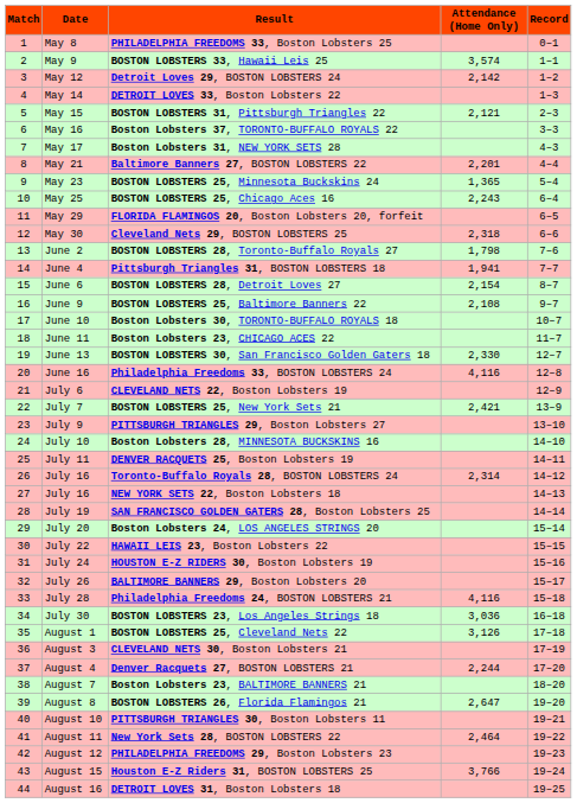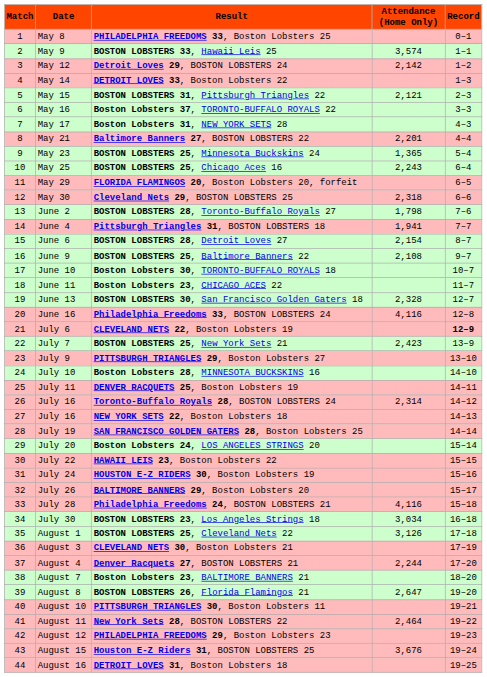 <table class="wikitable" style="text-align:left">
 <tr>
 <th style="background:#FF4500;" width="25px">Match</th>
 <th style="background:#FF4500;" width="75px">Date</th>
 <th style="background:#FF4500;" width="400px">Result</th>
 <th style="background:#FF4500;" width="100px">Attendance<br>(Home Only)</th>
 <th style="background:#FF4500;" width="25px">Record</th>
 </tr>
 <tr bgcolor="FFBBBB">
 <td style="text-align:center">1</td>
 <td>May 8</td>
 <td><strong><a href='#'>PHILADELPHIA FREEDOMS</a> 33</strong>, Boston Lobsters 25</td>
 <td></td>
 <td style="text-align:center">0–1</td>
 </tr>
 <tr bgcolor="CCFFCC">
 <td style="text-align:center">2</td>
 <td>May 9</td>
 <td><strong>BOSTON LOBSTERS 33</strong>, <a href='#'>Hawaii Leis</a> 25</td>
 <td style="text-align:center">3,574</td>
 <td style="text-align:center">1–1</td>
 </tr>
 <tr bgcolor="FFBBBB">
 <td style="text-align:center">3</td>
 <td>May 12</td>
 <td><strong><a href='#'>Detroit Loves</a> 29</strong>, BOSTON LOBSTERS 24</td>
 <td style="text-align:center">2,142</td>
 <td style="text-align:center">1–2</td>
 </tr>
 <tr bgcolor="FFBBBB">
 <td style="text-align:center">4</td>
 <td>May 14</td>
 <td><strong><a href='#'>DETROIT LOVES</a> 33</strong>, Boston Lobsters 22</td>
 <td></td>
 <td style="text-align:center">1–3</td>
 </tr>
 <tr bgcolor="CCFFCC">
 <td style="text-align:center">5</td>
 <td>May 15</td>
 <td><strong>BOSTON LOBSTERS 31</strong>, <a href='#'>Pittsburgh Triangles</a> 22</td>
 <td style="text-align:center">2,121</td>
 <td style="text-align:center">2–3</td>
 </tr>
 <tr bgcolor="CCFFCC">
 <td style="text-align:center">6</td>
 <td>May 16</td>
 <td><strong>Boston Lobsters 37</strong>, <a href='#'>TORONTO-BUFFALO ROYALS</a> 22</td>
 <td></td>
 <td style="text-align:center">3–3</td>
 </tr>
 <tr bgcolor="CCFFCC">
 <td style="text-align:center">7</td>
 <td>May 17</td>
 <td><strong>Boston Lobsters 31</strong>, <a href='#'>NEW YORK SETS</a> 28</td>
 <td></td>
 <td style="text-align:center">4–3</td>
 </tr>
 <tr bgcolor="FFBBBB">
 <td style="text-align:center">8</td>
 <td>May 21</td>
 <td><strong><a href='#'>Baltimore Banners</a> 27</strong>, BOSTON LOBSTERS 22</td>
 <td style="text-align:center">2,201</td>
 <td style="text-align:center">4–4</td>
 </tr>
 <tr bgcolor="CCFFCC">
 <td style="text-align:center">9</td>
 <td>May 23</td>
 <td><strong>BOSTON LOBSTERS 25</strong>, <a href='#'>Minnesota Buckskins</a> 24</td>
 <td style="text-align:center">1,365</td>
 <td style="text-align:center">5–4</td>
 </tr>
 <tr bgcolor="CCFFCC">
 <td style="text-align:center">10</td>
 <td>May 25</td>
 <td><strong>BOSTON LOBSTERS 25</strong>, <a href='#'>Chicago Aces</a> 16</td>
 <td style="text-align:center">2,243</td>
 <td style="text-align:center">6–4</td>
 </tr>
 <tr bgcolor="FFBBBB">
 <td style="text-align:center">11</td>
 <td>May 29</td>
 <td><strong><a href='#'>FLORIDA FLAMINGOS</a> 20</strong>, Boston Lobsters 20, forfeit</td>
 <td></td>
 <td style="text-align:center">6–5</td>
 </tr>
 <tr bgcolor="FFBBBB">
 <td style="text-align:center">12</td>
 <td>May 30</td>
 <td><strong><a href='#'>Cleveland Nets</a> 29</strong>, BOSTON LOBSTERS 25</td>
 <td style="text-align:center">2,318</td>
 <td style="text-align:center">6–6</td>
 </tr>
 <tr bgcolor="CCFFCC">
 <td style="text-align:center">13</td>
 <td>June 2</td>
 <td><strong>BOSTON LOBSTERS 28</strong>, <a href='#'>Toronto-Buffalo Royals</a> 27</td>
 <td style="text-align:center">1,798</td>
 <td style="text-align:center">7–6</td>
 </tr>
 <tr bgcolor="FFBBBB">
 <td style="text-align:center">14</td>
 <td>June 4</td>
 <td><strong><a href='#'>Pittsburgh Triangles</a> 31</strong>, BOSTON LOBSTERS 18</td>
 <td style="text-align:center">1,941</td>
 <td style="text-align:center">7–7</td>
 </tr>
 <tr bgcolor="CCFFCC">
 <td style="text-align:center">15</td>
 <td>June 6</td>
 <td><strong>BOSTON LOBSTERS 28</strong>, <a href='#'>Detroit Loves</a> 27</td>
 <td style="text-align:center">2,154</td>
 <td style="text-align:center">8–7</td>
 </tr>
 <tr bgcolor="CCFFCC">
 <td style="text-align:center">16</td>
 <td>June 9</td>
 <td><strong>BOSTON LOBSTERS 25</strong>, <a href='#'>Baltimore Banners</a> 22</td>
 <td style="text-align:center">2,108</td>
 <td style="text-align:center">9–7</td>
 </tr>
 <tr bgcolor="CCFFCC">
 <td style="text-align:center">17</td>
 <td>June 10</td>
 <td><strong>Boston Lobsters 30</strong>, <a href='#'>TORONTO-BUFFALO ROYALS</a> 18</td>
 <td></td>
 <td style="text-align:center">10–7</td>
 </tr>
 <tr bgcolor="CCFFCC">
 <td style="text-align:center">18</td>
 <td>June 11</td>
 <td><strong>Boston Lobsters 23</strong>, <a href='#'>CHICAGO ACES</a> 22</td>
 <td></td>
 <td style="text-align:center">11–7</td>
 </tr>
 <tr bgcolor="CCFFCC">
 <td style="text-align:center">19</td>
 <td>June 13</td>
 <td><strong>BOSTON LOBSTERS 30</strong>, <a href='#'>San Francisco Golden Gaters</a> 18</td>
-<td style="text-align:center">2,330</td>
+<td style="text-align:center">2,328</td>
 <td style="text-align:center">12–7</td>
 </tr>
 <tr bgcolor="FFBBBB">
 <td style="text-align:center">20</td>
 <td>June 16</td>
 <td><strong><a href='#'>Philadelphia Freedoms</a> 33</strong>, BOSTON LOBSTERS 24</td>
 <td style="text-align:center">4,116</td>
 <td style="text-align:center">12–8</td>
 </tr>
 <tr bgcolor="FFBBBB">
 <td style="text-align:center">21</td>
 <td>July 6</td>
 <td><strong><a href='#'>CLEVELAND NETS</a> 22</strong>, Boston Lobsters 19</td>
 <td></td>
-<td style="text-align:center">12–9</td>
+<td style="text-align:center"><strong>12–9</strong></td>
 </tr>
 <tr bgcolor="CCFFCC">
 <td style="text-align:center">22</td>
 <td>July 7</td>
 <td><strong>BOSTON LOBSTERS 25</strong>, <a href='#'>New York Sets</a> 21</td>
-<td style="text-align:center">2,421</td>
+<td style="text-align:center">2,423</td>
 <td style="text-align:center">13–9</td>
 </tr>
 <tr bgcolor="FFBBBB">
 <td style="text-align:center">23</td>
 <td>July 9</td>
 <td><strong><a href='#'>PITTSBURGH TRIANGLES</a> 29</strong>, Boston Lobsters 27</td>
 <td></td>
 <td style="text-align:center">13–10</td>
 </tr>
 <tr bgcolor="CCFFCC">
 <td style="text-align:center">24</td>
 <td>July 10</td>
 <td><strong>Boston Lobsters 28</strong>, <a href='#'>MINNESOTA BUCKSKINS</a> 16</td>
 <td></td>
 <td style="text-align:center">14–10</td>
 </tr>
 <tr bgcolor="FFBBBB">
 <td style="text-align:center">25</td>
 <td>July 11</td>
 <td><strong><a href='#'>DENVER RACQUETS</a> 25</strong>, Boston Lobsters 19</td>
 <td></td>
 <td style="text-align:center">14–11</td>
 </tr>
 <tr bgcolor="FFBBBB">
 <td style="text-align:center">26</td>
 <td>July 16</td>
 <td><strong><a href='#'>Toronto-Buffalo Royals</a> 28</strong>, BOSTON LOBSTERS 24</td>
 <td style="text-align:center">2,314</td>
 <td style="text-align:center">14–12</td>
 </tr>
 <tr bgcolor="FFBBBB">
 <td style="text-align:center">27</td>
 <td>July 16</td>
 <td><strong><a href='#'>NEW YORK SETS</a> 22</strong>, Boston Lobsters 18</td>
 <td></td>
 <td style="text-align:center">14–13</td>
 </tr>
 <tr bgcolor="FFBBBB">
 <td style="text-align:center">28</td>
 <td>July 19</td>
 <td><strong><a href='#'>SAN FRANCISCO GOLDEN GATERS</a> 28</strong>, Boston Lobsters 25</td>
 <td></td>
 <td style="text-align:center">14–14</td>
 </tr>
 <tr bgcolor="CCFFCC">
 <td style="text-align:center">29</td>
 <td>July 20</td>
 <td><strong>Boston Lobsters 24</strong>, <a href='#'>LOS ANGELES STRINGS</a> 20</td>
 <td></td>
 <td style="text-align:center">15–14</td>
 </tr>
 <tr bgcolor="FFBBBB">
 <td style="text-align:center">30</td>
 <td>July 22</td>
 <td><strong><a href='#'>HAWAII LEIS</a> 23</strong>, Boston Lobsters 22</td>
 <td></td>
 <td style="text-align:center">15–15</td>
 </tr>
 <tr bgcolor="FFBBBB">
 <td style="text-align:center">31</td>
 <td>July 24</td>
 <td><strong><a href='#'>HOUSTON E-Z RIDERS</a> 30</strong>, Boston Lobsters 19</td>
 <td></td>
 <td style="text-align:center">15–16</td>
 </tr>
 <tr bgcolor="FFBBBB">
 <td style="text-align:center">32</td>
 <td>July 26</td>
 <td><strong><a href='#'>BALTIMORE BANNERS</a> 29</strong>, Boston Lobsters 20</td>
 <td></td>
 <td style="text-align:center">15–17</td>
 </tr>
 <tr bgcolor="FFBBBB">
 <td style="text-align:center">33</td>
 <td>July 28</td>
 <td><strong><a href='#'>Philadelphia Freedoms</a> 24</strong>, BOSTON LOBSTERS 21</td>
 <td style="text-align:center">4,116</td>
 <td style="text-align:center">15–18</td>
 </tr>
 <tr bgcolor="CCFFCC">
 <td style="text-align:center">34</td>
 <td>July 30</td>
 <td><strong>BOSTON LOBSTERS 23</strong>, <a href='#'>Los Angeles Strings</a> 18</td>
-<td style="text-align:center">3,036</td>
+<td style="text-align:center">3,034</td>
 <td style="text-align:center">16–18</td>
 </tr>
 <tr bgcolor="CCFFCC">
 <td style="text-align:center">35</td>
 <td>August 1</td>
 <td><strong>BOSTON LOBSTERS 25</strong>, <a href='#'>Cleveland Nets</a> 22</td>
 <td style="text-align:center">3,126</td>
 <td style="text-align:center">17–18</td>
 </tr>
 <tr bgcolor="FFBBBB">
 <td style="text-align:center">36</td>
 <td>August 3</td>
 <td><strong><a href='#'>CLEVELAND NETS</a> 30</strong>, Boston Lobsters 21</td>
 <td></td>
 <td style="text-align:center">17–19</td>
 </tr>
 <tr bgcolor="FFBBBB">
 <td style="text-align:center">37</td>
 <td>August 4</td>
 <td><strong><a href='#'>Denver Racquets</a> 27</strong>, BOSTON LOBSTERS 21</td>
 <td style="text-align:center">2,244</td>
 <td style="text-align:center">17–20</td>
 </tr>
 <tr bgcolor="CCFFCC">
 <td style="text-align:center">38</td>
 <td>August 7</td>
 <td><strong>Boston Lobsters 23</strong>, <a href='#'>BALTIMORE BANNERS</a> 21</td>
 <td></td>
 <td style="text-align:center">18–20</td>
 </tr>
 <tr bgcolor="CCFFCC">
 <td style="text-align:center">39</td>
 <td>August 8</td>
 <td><strong>BOSTON LOBSTERS 26</strong>, <a href='#'>Florida Flamingos</a> 21</td>
 <td style="text-align:center">2,647</td>
 <td style="text-align:center">19–20</td>
 </tr>
 <tr bgcolor="FFBBBB">
 <td style="text-align:center">40</td>
 <td>August 10</td>
 <td><strong><a href='#'>PITTSBURGH TRIANGLES</a> 30</strong>, Boston Lobsters 11</td>
 <td></td>
 <td style="text-align:center">19–21</td>
 </tr>
 <tr bgcolor="FFBBBB">
 <td style="text-align:center">41</td>
 <td>August 11</td>
 <td><strong><a href='#'>New York Sets</a> 28</strong>, BOSTON LOBSTERS 22</td>
 <td style="text-align:center">2,464</td>
 <td style="text-align:center">19–22</td>
 </tr>
 <tr bgcolor="FFBBBB">
 <td style="text-align:center">42</td>
 <td>August 12</td>
 <td><strong><a href='#'>PHILADELPHIA FREEDOMS</a> 29</strong>, Boston Lobsters 23</td>
 <td></td>
 <td style="text-align:center">19–23</td>
 </tr>
 <tr bgcolor="FFBBBB">
 <td style="text-align:center">43</td>
 <td>August 15</td>
 <td><strong><a href='#'>Houston E-Z Riders</a> 31</strong>, BOSTON LOBSTERS 25</td>
-<td style="text-align:center">3,766</td>
+<td style="text-align:center">3,676</td>
 <td style="text-align:center">19–24</td>
 </tr>
 <tr bgcolor="FFBBBB">
 <td style="text-align:center">44</td>
 <td>August 16</td>
 <td><strong><a href='#'>DETROIT LOVES</a> 31</strong>, Boston Lobsters 18</td>
 <td></td>
 <td style="text-align:center">19–25</td>
 </tr>
 </table>
